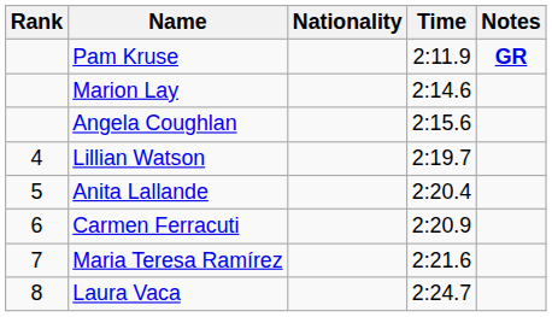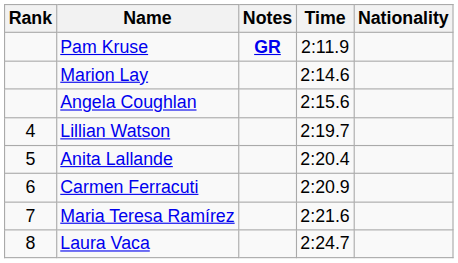 <table class="wikitable sortable" style="text-align:center">
 <tr>
 <th>Rank</th>
 <th>Name</th>
+<th>Notes</th>
+<th>Time</th>
 <th>Nationality</th>
-<th>Time</th>
-<th>Notes</th>
 </tr>
 <tr>
 <td></td>
 <td align=left><a href='#'>Pam Kruse</a></td>
+<td><strong><a href='#'>GR</a></strong></td>
+<td>2:11.9</td>
 <td align=left></td>
-<td>2:11.9</td>
-<td><strong><a href='#'>GR</a></strong></td>
 </tr>
 <tr>
 <td></td>
 <td align=left><a href='#'>Marion Lay</a></td>
+<td></td>
+<td>2:14.6</td>
 <td align=left></td>
-<td>2:14.6</td>
-<td></td>
 </tr>
 <tr>
 <td></td>
 <td align=left><a href='#'>Angela Coughlan</a></td>
+<td></td>
+<td>2:15.6</td>
 <td align=left></td>
-<td>2:15.6</td>
-<td></td>
 </tr>
 <tr>
 <td>4</td>
 <td align=left><a href='#'>Lillian Watson</a></td>
+<td></td>
+<td>2:19.7</td>
 <td align=left></td>
-<td>2:19.7</td>
-<td></td>
 </tr>
 <tr>
 <td>5</td>
 <td align=left><a href='#'>Anita Lallande</a></td>
+<td></td>
+<td>2:20.4</td>
 <td align=left></td>
-<td>2:20.4</td>
-<td></td>
 </tr>
 <tr>
 <td>6</td>
 <td align=left><a href='#'>Carmen Ferracuti</a></td>
+<td></td>
+<td>2:20.9</td>
 <td align=left></td>
-<td>2:20.9</td>
-<td></td>
 </tr>
 <tr>
 <td>7</td>
 <td align=left><a href='#'>Maria Teresa Ramírez</a></td>
+<td></td>
+<td>2:21.6</td>
 <td align=left></td>
-<td>2:21.6</td>
-<td></td>
 </tr>
 <tr>
 <td>8</td>
 <td align=left><a href='#'>Laura Vaca</a></td>
+<td></td>
+<td>2:24.7</td>
 <td align=left></td>
-<td>2:24.7</td>
-<td></td>
 </tr>
 </table>
